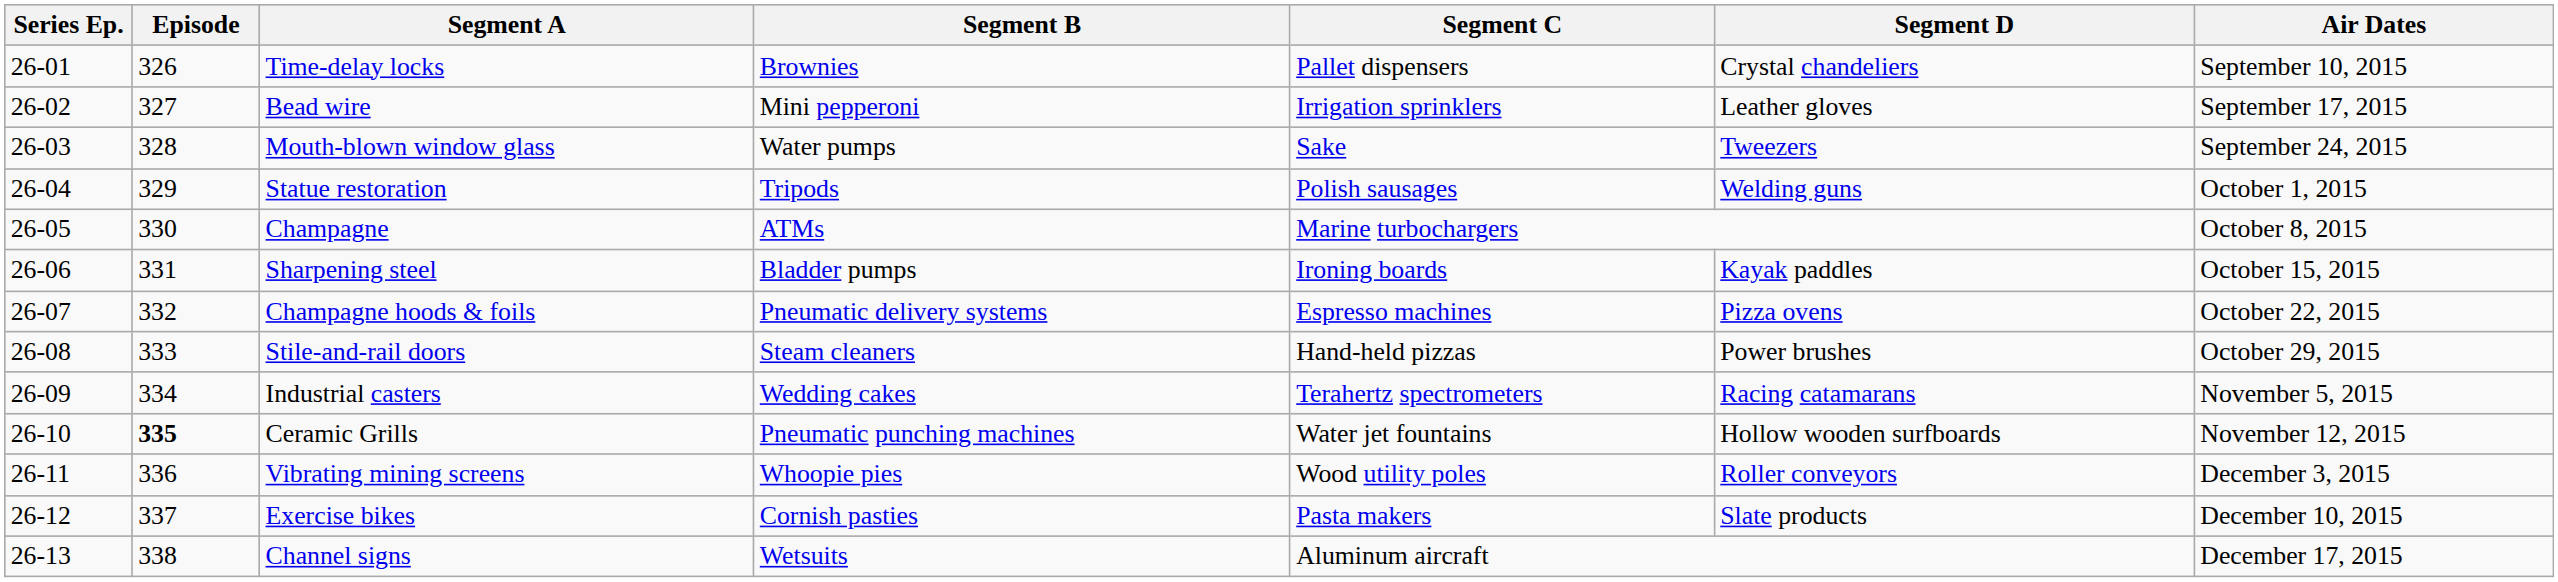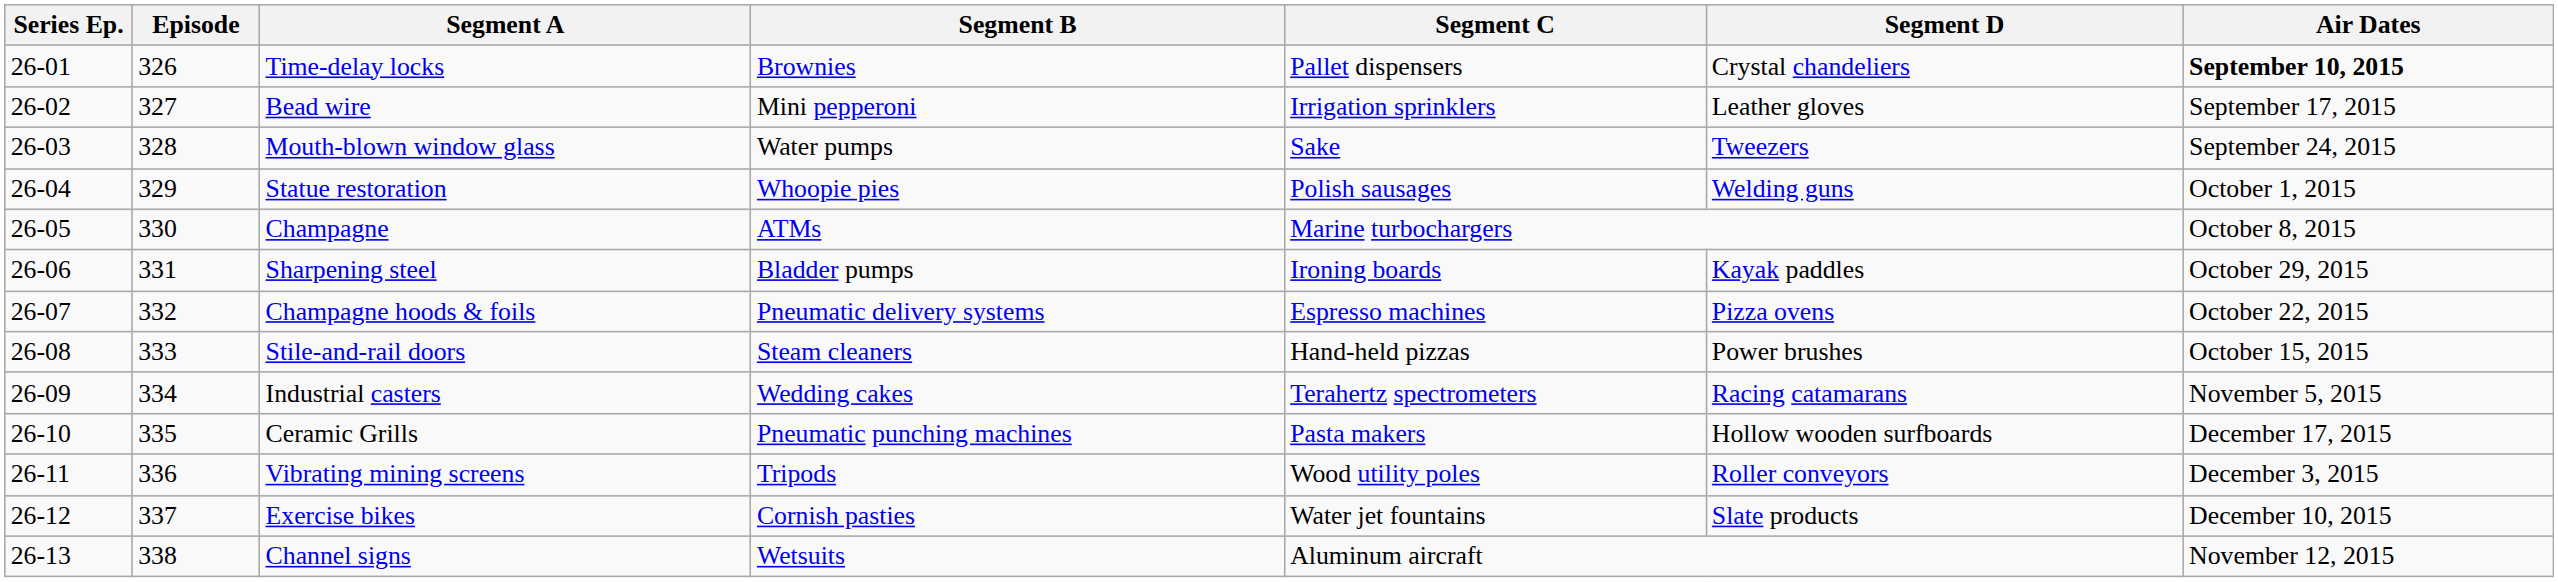 <table class="wikitable" style="width:100%;">
 <tr>
 <th style="width:5%;">Series Ep.</th>
 <th style="width:5%;">Episode</th>
 <th>Segment A</th>
 <th>Segment B</th>
 <th>Segment C</th>
 <th>Segment D</th>
 <th>Air Dates</th>
 </tr>
 <tr>
 <td>26-01</td>
 <td>326</td>
 <td><a href='#'>Time-delay locks</a></td>
 <td><a href='#'>Brownies</a></td>
 <td><a href='#'>Pallet</a> dispensers</td>
 <td>Crystal <a href='#'>chandeliers</a></td>
-<td>September 10, 2015</td>
+<td><strong>September 10, 2015</strong></td>
 </tr>
 <tr>
 <td>26-02</td>
 <td>327</td>
 <td><a href='#'>Bead wire</a></td>
 <td>Mini <a href='#'>pepperoni</a></td>
 <td><a href='#'>Irrigation sprinklers</a></td>
 <td>Leather gloves</td>
 <td>September 17, 2015</td>
 </tr>
 <tr>
 <td>26-03</td>
 <td>328</td>
 <td><a href='#'>Mouth-blown window glass</a></td>
 <td>Water pumps</td>
 <td><a href='#'>Sake</a></td>
 <td><a href='#'>Tweezers</a></td>
 <td>September 24, 2015</td>
 </tr>
 <tr>
 <td>26-04</td>
 <td>329</td>
 <td><a href='#'>Statue restoration</a></td>
-<td><a href='#'>Tripods</a></td>
+<td><a href='#'>Whoopie pies</a></td>
 <td><a href='#'>Polish sausages</a></td>
 <td><a href='#'>Welding guns</a></td>
 <td>October 1, 2015</td>
 </tr>
 <tr>
 <td>26-05</td>
 <td>330</td>
 <td><a href='#'>Champagne</a></td>
 <td><a href='#'>ATMs</a></td>
 <td colspan="2"><a href='#'>Marine</a> <a href='#'>turbochargers</a></td>
 <td>October 8, 2015</td>
 </tr>
 <tr>
 <td>26-06</td>
 <td>331</td>
 <td><a href='#'>Sharpening steel</a></td>
 <td><a href='#'>Bladder</a> pumps</td>
 <td><a href='#'>Ironing boards</a></td>
 <td><a href='#'>Kayak</a> paddles</td>
-<td>October 15, 2015</td>
+<td>October 29, 2015</td>
 </tr>
 <tr>
 <td>26-07</td>
 <td>332</td>
 <td><a href='#'>Champagne hoods & foils</a></td>
 <td><a href='#'>Pneumatic delivery systems</a></td>
 <td><a href='#'>Espresso machines</a></td>
 <td><a href='#'>Pizza ovens</a></td>
 <td>October 22, 2015</td>
 </tr>
 <tr>
 <td>26-08</td>
 <td>333</td>
 <td><a href='#'>Stile-and-rail doors</a></td>
 <td><a href='#'>Steam cleaners</a></td>
 <td>Hand-held pizzas</td>
 <td>Power brushes</td>
-<td>October 29, 2015</td>
+<td>October 15, 2015</td>
 </tr>
 <tr>
 <td>26-09</td>
 <td>334</td>
 <td>Industrial <a href='#'>casters</a></td>
 <td><a href='#'>Wedding cakes</a></td>
 <td><a href='#'>Terahertz</a> <a href='#'>spectrometers</a></td>
 <td><a href='#'>Racing</a> <a href='#'>catamarans</a></td>
 <td>November 5, 2015</td>
 </tr>
 <tr>
 <td>26-10</td>
-<td><strong>335</strong></td>
+<td>335</td>
 <td>Ceramic Grills</td>
 <td><a href='#'>Pneumatic</a> <a href='#'>punching machines</a></td>
-<td>Water jet fountains</td>
+<td><a href='#'>Pasta makers</a></td>
 <td>Hollow wooden surfboards</td>
-<td>November 12, 2015</td>
+<td>December 17, 2015</td>
 </tr>
 <tr>
 <td>26-11</td>
 <td>336</td>
 <td><a href='#'>Vibrating mining screens</a></td>
-<td><a href='#'>Whoopie pies</a></td>
+<td><a href='#'>Tripods</a></td>
 <td>Wood <a href='#'>utility poles</a></td>
 <td><a href='#'>Roller conveyors</a></td>
 <td>December 3, 2015</td>
 </tr>
 <tr>
 <td>26-12</td>
 <td>337</td>
 <td><a href='#'>Exercise bikes</a></td>
 <td><a href='#'>Cornish pasties</a></td>
-<td><a href='#'>Pasta makers</a></td>
+<td>Water jet fountains</td>
 <td><a href='#'>Slate</a> products</td>
 <td>December 10, 2015</td>
 </tr>
 <tr>
 <td>26-13</td>
 <td>338</td>
 <td><a href='#'>Channel signs</a></td>
 <td><a href='#'>Wetsuits</a></td>
 <td colspan="2">Aluminum aircraft</td>
-<td>December 17, 2015</td>
+<td>November 12, 2015</td>
 </tr>
 </table>
